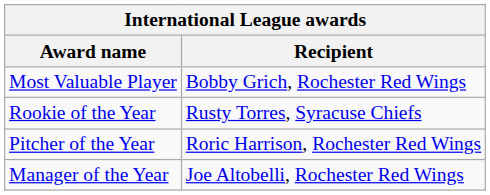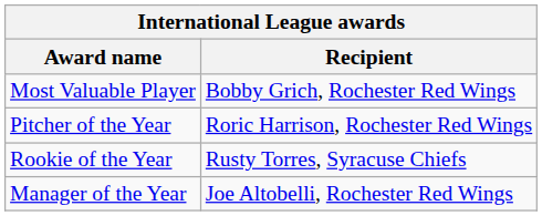 <table class="wikitable">
 <tr>
 <th colspan="2">International League awards</th>
 </tr>
 <tr>
 <th>Award name</th>
 <th>Recipient</th>
 </tr>
 <tr>
 <td><a href='#'>Most Valuable Player</a></td>
 <td><a href='#'>Bobby Grich</a>, <a href='#'>Rochester Red Wings</a></td>
 </tr>
 <tr>
+<td><a href='#'>Pitcher of the Year</a></td>
+<td><a href='#'>Roric Harrison</a>, <a href='#'>Rochester Red Wings</a></td>
+</tr>
+<tr>
 <td><a href='#'>Rookie of the Year</a></td>
 <td><a href='#'>Rusty Torres</a>, <a href='#'>Syracuse Chiefs</a></td>
-</tr>
-<tr>
-<td><a href='#'>Pitcher of the Year</a></td>
-<td><a href='#'>Roric Harrison</a>, <a href='#'>Rochester Red Wings</a></td>
 </tr>
 <tr>
 <td><a href='#'>Manager of the Year</a></td>
 <td><a href='#'>Joe Altobelli</a>, <a href='#'>Rochester Red Wings</a></td>
 </tr>
 </table>
